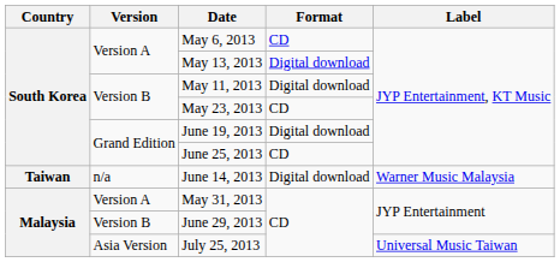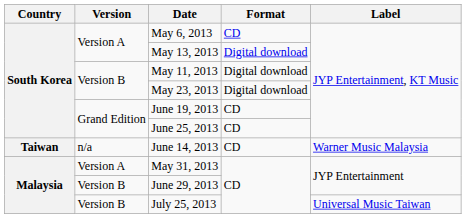 <table class="wikitable plainrowheaders">
 <tr>
 <th scope="col">Country</th>
 <th>Version</th>
 <th>Date</th>
 <th>Format</th>
 <th>Label</th>
 </tr>
 <tr>
 <th scope="row" rowspan="6">South Korea</th>
 <td rowspan="2">Version A</td>
 <td>May 6, 2013</td>
 <td><a href='#'>CD</a></td>
 <td rowspan="6"><a href='#'>JYP Entertainment</a>, <a href='#'>KT Music</a></td>
 </tr>
 <tr>
 <td>May 13, 2013</td>
 <td><a href='#'>Digital download</a></td>
 </tr>
 <tr>
 <td rowspan="2">Version B</td>
 <td>May 11, 2013</td>
 <td>Digital download</td>
 </tr>
 <tr>
 <td>May 23, 2013</td>
-<td>CD</td>
+<td>Digital download</td>
 </tr>
 <tr>
 <td rowspan="2">Grand Edition</td>
 <td>June 19, 2013</td>
-<td>Digital download</td>
+<td>CD</td>
 </tr>
 <tr>
 <td>June 25, 2013</td>
 <td>CD</td>
 </tr>
 <tr>
 <th scope="row">Taiwan</th>
 <td>n/a</td>
 <td>June 14, 2013</td>
-<td>Digital download</td>
+<td>CD</td>
 <td><a href='#'>Warner Music Malaysia</a></td>
 </tr>
 <tr>
 <th scope="row" rowspan="3">Malaysia</th>
 <td>Version A</td>
 <td>May 31, 2013</td>
 <td rowspan="3">CD</td>
 <td rowspan="2">JYP Entertainment</td>
 </tr>
 <tr>
 <td>Version B</td>
 <td>June 29, 2013</td>
 </tr>
 <tr>
-<td>Asia Version</td>
+<td>Version B</td>
 <td>July 25, 2013</td>
 <td><a href='#'>Universal Music Taiwan</a></td>
 </tr>
 </table>
